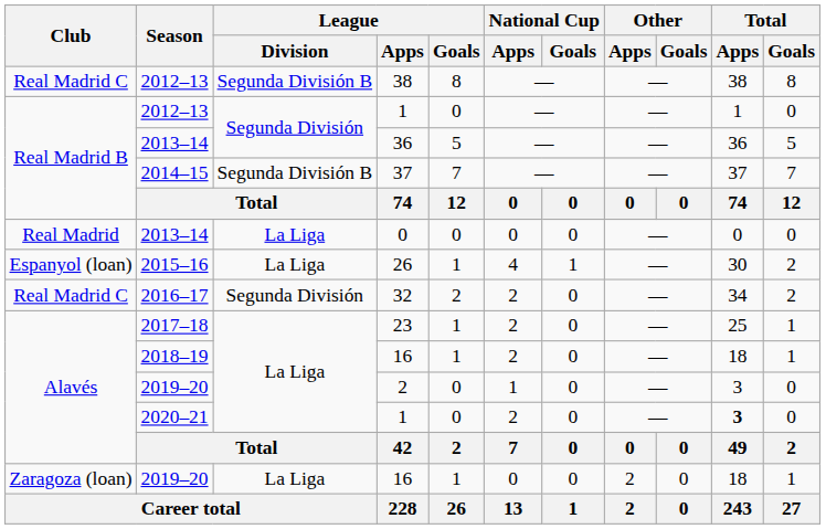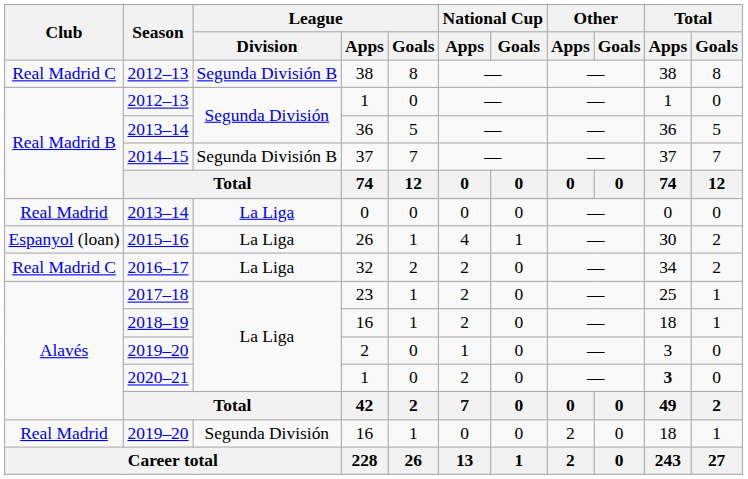 <table class="wikitable" style="text-align:center">
 <tr>
 <th rowspan="2">Club</th>
 <th rowspan="2">Season</th>
 <th colspan="3">League</th>
 <th colspan="2">National Cup</th>
 <th colspan="2">Other</th>
 <th colspan="2">Total</th>
 </tr>
 <tr>
 <th>Division</th>
 <th>Apps</th>
 <th>Goals</th>
 <th>Apps</th>
 <th>Goals</th>
 <th>Apps</th>
 <th>Goals</th>
 <th>Apps</th>
 <th>Goals</th>
 </tr>
 <tr>
 <td><a href='#'>Real Madrid C</a></td>
 <td><a href='#'>2012–13</a></td>
 <td><a href='#'>Segunda División B</a></td>
 <td>38</td>
 <td>8</td>
 <td colspan="2">—</td>
 <td colspan="2">—</td>
 <td>38</td>
 <td>8</td>
 </tr>
 <tr>
 <td rowspan="4"><a href='#'>Real Madrid B</a></td>
 <td><a href='#'>2012–13</a></td>
 <td rowspan="2"><a href='#'>Segunda División</a></td>
 <td>1</td>
 <td>0</td>
 <td colspan="2">—</td>
 <td colspan="2">—</td>
 <td>1</td>
 <td>0</td>
 </tr>
 <tr>
 <td><a href='#'>2013–14</a></td>
 <td>36</td>
 <td>5</td>
 <td colspan="2">—</td>
 <td colspan="2">—</td>
 <td>36</td>
 <td>5</td>
 </tr>
 <tr>
 <td><a href='#'>2014–15</a></td>
 <td>Segunda División B</td>
 <td>37</td>
 <td>7</td>
 <td colspan="2">—</td>
 <td colspan="2">—</td>
 <td>37</td>
 <td>7</td>
 </tr>
 <tr>
 <th colspan="2">Total</th>
 <th>74</th>
 <th>12</th>
 <th>0</th>
 <th>0</th>
 <th>0</th>
 <th>0</th>
 <th>74</th>
 <th>12</th>
 </tr>
 <tr>
 <td><a href='#'>Real Madrid</a></td>
 <td><a href='#'>2013–14</a></td>
 <td><a href='#'>La Liga</a></td>
 <td>0</td>
 <td>0</td>
 <td>0</td>
 <td>0</td>
 <td colspan="2">—</td>
 <td>0</td>
 <td>0</td>
 </tr>
 <tr>
 <td><a href='#'>Espanyol</a> (loan)</td>
 <td><a href='#'>2015–16</a></td>
 <td>La Liga</td>
 <td>26</td>
 <td>1</td>
 <td>4</td>
 <td>1</td>
 <td colspan="2">—</td>
 <td>30</td>
 <td>2</td>
 </tr>
 <tr>
 <td><a href='#'>Real Madrid C</a></td>
 <td><a href='#'>2016–17</a></td>
-<td>Segunda División</td>
+<td>La Liga</td>
 <td>32</td>
 <td>2</td>
 <td>2</td>
 <td>0</td>
 <td colspan="2">—</td>
 <td>34</td>
 <td>2</td>
 </tr>
 <tr>
 <td rowspan="5"><a href='#'>Alavés</a></td>
 <td><a href='#'>2017–18</a></td>
 <td rowspan="4">La Liga</td>
 <td>23</td>
 <td>1</td>
 <td>2</td>
 <td>0</td>
 <td colspan="2">—</td>
 <td>25</td>
 <td>1</td>
 </tr>
 <tr>
 <td><a href='#'>2018–19</a></td>
 <td>16</td>
 <td>1</td>
 <td>2</td>
 <td>0</td>
 <td colspan="2">—</td>
 <td>18</td>
 <td>1</td>
 </tr>
 <tr>
 <td><a href='#'>2019–20</a></td>
 <td>2</td>
 <td>0</td>
 <td>1</td>
 <td>0</td>
 <td colspan="2">—</td>
 <td>3</td>
 <td>0</td>
 </tr>
 <tr>
 <td><a href='#'>2020–21</a></td>
 <td>1</td>
 <td>0</td>
 <td>2</td>
 <td>0</td>
 <td colspan="2">—</td>
 <td><strong>3</strong></td>
 <td>0</td>
 </tr>
 <tr>
 <th colspan="2">Total</th>
 <th>42</th>
 <th>2</th>
 <th>7</th>
 <th>0</th>
 <th>0</th>
 <th>0</th>
 <th>49</th>
 <th>2</th>
 </tr>
 <tr>
-<td><a href='#'>Zaragoza</a> (loan)</td>
+<td><a href='#'>Real Madrid</a></td>
 <td><a href='#'>2019–20</a></td>
-<td>La Liga</td>
+<td>Segunda División</td>
 <td>16</td>
 <td>1</td>
 <td>0</td>
 <td>0</td>
 <td>2</td>
 <td>0</td>
 <td>18</td>
 <td>1</td>
 </tr>
 <tr>
 <th colspan="3">Career total</th>
 <th>228</th>
 <th>26</th>
 <th>13</th>
 <th>1</th>
 <th>2</th>
 <th>0</th>
 <th>243</th>
 <th>27</th>
 </tr>
 </table>
